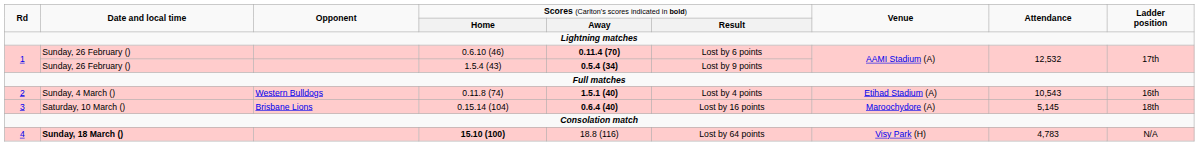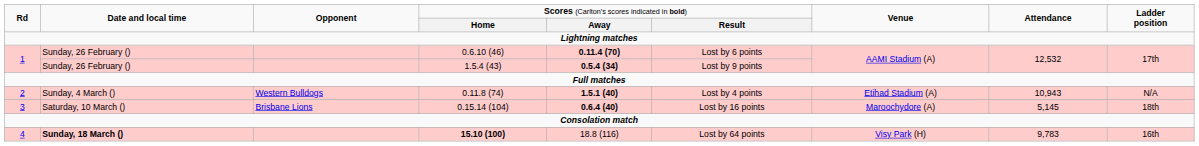 <table class="wikitable" style="font-size:90%; text-align:center; width: 100%; margin-left: auto; margin-right: auto;">
 <tr>
 <td rowspan=2><strong>Rd</strong></td>
 <td rowspan=2><strong>Date and local time</strong></td>
 <td rowspan=2><strong>Opponent</strong></td>
 <td colspan=3><strong>Scores</strong> <small>(Carlton's scores indicated in <strong>bold</strong>)</small></td>
 <td rowspan=2><strong>Venue</strong></td>
 <td rowspan=2><strong>Attendance</strong></td>
 <td rowspan=2><strong>Ladder<br>position</strong></td>
 </tr>
 <tr>
 <th>Home</th>
 <th>Away</th>
 <th>Result</th>
 </tr>
 <tr>
 <td colspan=9><strong><em>Lightning matches</em></strong></td>
 </tr>
 <tr style="background:#fcc;">
 <td rowspan=2><a href='#'>1</a></td>
 <td align=left>Sunday, 26 February ()</td>
 <td align=left></td>
 <td>0.6.10 (46)</td>
 <td><strong>0.11.4 (70)</strong></td>
 <td>Lost by 6 points </td>
 <td rowspan=2><a href='#'>AAMI Stadium</a> (A)</td>
 <td rowspan=2>12,532</td>
 <td rowspan=2>17th</td>
 </tr>
 <tr style="background:#fcc;">
 <td align=left>Sunday, 26 February ()</td>
 <td align=left></td>
 <td>1.5.4 (43)</td>
 <td><strong>0.5.4 (34)</strong></td>
 <td>Lost by 9 points </td>
 </tr>
 <tr>
 <td colspan=9><strong><em>Full matches</em></strong></td>
 </tr>
 <tr style="background:#fcc;">
 <td><a href='#'>2</a></td>
 <td align=left>Sunday, 4 March ()</td>
 <td align=left><a href='#'>Western Bulldogs</a></td>
 <td>0.11.8 (74)</td>
 <td><strong>1.5.1 (40)</strong></td>
 <td>Lost by 4 points </td>
 <td><a href='#'>Etihad Stadium</a> (A)</td>
-<td>10,543</td>
-<td>16th</td>
+<td>10,943</td>
+<td>N/A</td>
 </tr>
 <tr style="background:#fcc;">
 <td><a href='#'>3</a></td>
 <td align=left>Saturday, 10 March ()</td>
 <td align=left><a href='#'>Brisbane Lions</a></td>
 <td>0.15.14 (104)</td>
 <td><strong>0.6.4 (40)</strong></td>
 <td>Lost by 16 points </td>
 <td><a href='#'>Maroochydore</a> (A)</td>
 <td>5,145</td>
 <td>18th</td>
 </tr>
 <tr>
 <td colspan=9><strong><em>Consolation match</em></strong></td>
 </tr>
 <tr style="background:#fcc;">
 <td><a href='#'>4</a></td>
 <td align=left><strong>Sunday, 18 March ()</strong></td>
 <td align=left></td>
 <td><strong>15.10 (100)</strong></td>
 <td>18.8 (116)</td>
 <td>Lost by 64 points </td>
 <td><a href='#'>Visy Park</a> (H)</td>
-<td>4,783</td>
-<td>N/A</td>
+<td>9,783</td>
+<td>16th</td>
 </tr>
 </table>
